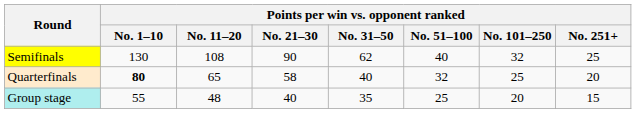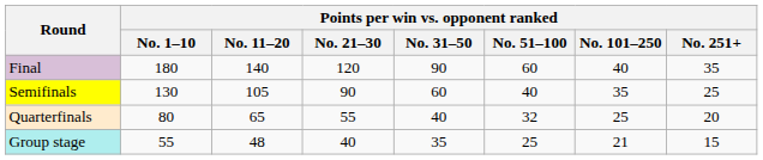 <table class="wikitable nowrap" style=text-align:center;>
 <tr>
 <th width=110 rowspan=2>Round</th>
 <th colspan=7>Points per win vs. opponent ranked</th>
 </tr>
 <tr>
 <th width=85>No. 1–10</th>
 <th width=85>No. 11–20</th>
 <th width=85>No. 21–30</th>
 <th width=85>No. 31–50</th>
 <th width=85>No. 51–100</th>
 <th width=85>No. 101–250</th>
 <th width=85>No. 251+</th>
 </tr>
 <tr>
+<td bgcolor=thistle align=left>Final</td>
+<td>180</td>
+<td>140</td>
+<td>120</td>
+<td>90</td>
+<td>60</td>
+<td>40</td>
+<td>35</td>
+</tr>
+<tr>
 <td bgcolor=yellow align=left>Semifinals</td>
 <td>130</td>
-<td>108</td>
+<td>105</td>
 <td>90</td>
-<td>62</td>
+<td>60</td>
 <td>40</td>
-<td>32</td>
+<td>35</td>
 <td>25</td>
 </tr>
 <tr>
 <td bgcolor=ffebcd align=left>Quarterfinals</td>
-<td><strong>80</strong></td>
+<td>80</td>
 <td>65</td>
-<td>58</td>
+<td>55</td>
 <td>40</td>
 <td>32</td>
 <td>25</td>
 <td>20</td>
 </tr>
 <tr>
 <td bgcolor=afeeee align=left>Group stage</td>
 <td>55</td>
 <td>48</td>
 <td>40</td>
 <td>35</td>
 <td>25</td>
-<td>20</td>
+<td>21</td>
 <td>15</td>
 </tr>
 </table>
